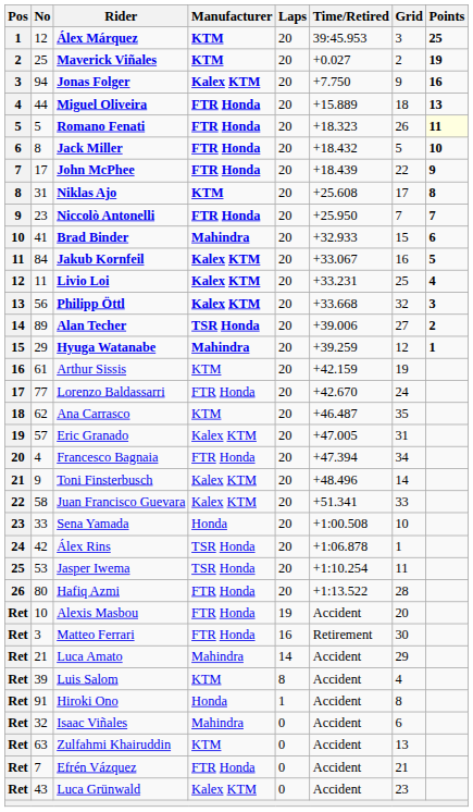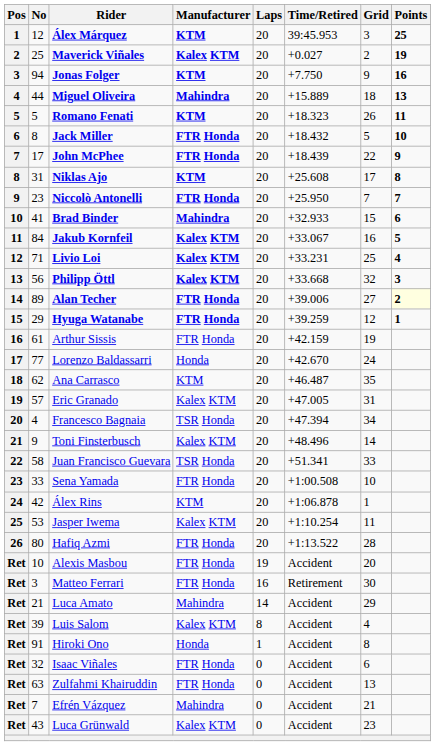 <table class="wikitable" style="font-size: 95%;">
 <tr>
 <th>Pos</th>
 <th>No</th>
 <th>Rider</th>
 <th>Manufacturer</th>
 <th>Laps</th>
 <th>Time/Retired</th>
 <th>Grid</th>
 <th>Points</th>
 </tr>
 <tr>
 <th>1</th>
 <td>12</td>
 <td> <strong><a href='#'>Álex Márquez</a></strong></td>
 <td><strong><a href='#'>KTM</a></strong></td>
 <td>20</td>
 <td>39:45.953</td>
 <td>3</td>
 <td><strong>25</strong></td>
 </tr>
 <tr>
 <th>2</th>
 <td>25</td>
 <td> <strong><a href='#'>Maverick Viñales</a></strong></td>
-<td><strong><a href='#'>KTM</a></strong></td>
+<td><strong><a href='#'>Kalex</a> <a href='#'>KTM</a></strong></td>
 <td>20</td>
 <td>+0.027</td>
 <td>2</td>
 <td><strong>19</strong></td>
 </tr>
 <tr>
 <th>3</th>
 <td>94</td>
 <td> <strong><a href='#'>Jonas Folger</a></strong></td>
-<td><strong><a href='#'>Kalex</a> <a href='#'>KTM</a></strong></td>
+<td><strong><a href='#'>KTM</a></strong></td>
 <td>20</td>
 <td>+7.750</td>
 <td>9</td>
 <td><strong>16</strong></td>
 </tr>
 <tr>
 <th>4</th>
 <td>44</td>
 <td> <strong><a href='#'>Miguel Oliveira</a></strong></td>
-<td><strong><a href='#'>FTR</a> <a href='#'>Honda</a></strong></td>
+<td><strong><a href='#'>Mahindra</a></strong></td>
 <td>20</td>
 <td>+15.889</td>
 <td>18</td>
 <td><strong>13</strong></td>
 </tr>
 <tr>
 <th>5</th>
 <td>5</td>
 <td> <strong><a href='#'>Romano Fenati</a></strong></td>
-<td><strong><a href='#'>FTR</a> <a href='#'>Honda</a></strong></td>
+<td><strong><a href='#'>KTM</a></strong></td>
 <td>20</td>
 <td>+18.323</td>
 <td>26</td>
-<td style="background: lightyellow;"><strong>11</strong></td>
+<td><strong>11</strong></td>
 </tr>
 <tr>
 <th>6</th>
 <td>8</td>
 <td> <strong><a href='#'>Jack Miller</a></strong></td>
 <td><strong><a href='#'>FTR</a> <a href='#'>Honda</a></strong></td>
 <td>20</td>
 <td>+18.432</td>
 <td>5</td>
 <td><strong>10</strong></td>
 </tr>
 <tr>
 <th>7</th>
 <td>17</td>
 <td> <strong><a href='#'>John McPhee</a></strong></td>
 <td><strong><a href='#'>FTR</a> <a href='#'>Honda</a></strong></td>
 <td>20</td>
 <td>+18.439</td>
 <td>22</td>
 <td><strong>9</strong></td>
 </tr>
 <tr>
 <th>8</th>
 <td>31</td>
 <td> <strong><a href='#'>Niklas Ajo</a></strong></td>
 <td><strong><a href='#'>KTM</a></strong></td>
 <td>20</td>
 <td>+25.608</td>
 <td>17</td>
 <td><strong>8</strong></td>
 </tr>
 <tr>
 <th>9</th>
 <td>23</td>
 <td> <strong><a href='#'>Niccolò Antonelli</a></strong></td>
 <td><strong><a href='#'>FTR</a> <a href='#'>Honda</a></strong></td>
 <td>20</td>
 <td>+25.950</td>
 <td>7</td>
 <td><strong>7</strong></td>
 </tr>
 <tr>
 <th>10</th>
 <td>41</td>
 <td> <strong><a href='#'>Brad Binder</a></strong></td>
 <td><strong><a href='#'>Mahindra</a></strong></td>
 <td>20</td>
 <td>+32.933</td>
 <td>15</td>
 <td><strong>6</strong></td>
 </tr>
 <tr>
 <th>11</th>
 <td>84</td>
 <td> <strong><a href='#'>Jakub Kornfeil</a></strong></td>
 <td><strong><a href='#'>Kalex</a> <a href='#'>KTM</a></strong></td>
 <td>20</td>
 <td>+33.067</td>
 <td>16</td>
 <td><strong>5</strong></td>
 </tr>
 <tr>
 <th>12</th>
-<td>11</td>
+<td>71</td>
 <td> <strong><a href='#'>Livio Loi</a></strong></td>
 <td><strong><a href='#'>Kalex</a> <a href='#'>KTM</a></strong></td>
 <td>20</td>
 <td>+33.231</td>
 <td>25</td>
 <td><strong>4</strong></td>
 </tr>
 <tr>
 <th>13</th>
 <td>56</td>
 <td> <strong><a href='#'>Philipp Öttl</a></strong></td>
 <td><strong><a href='#'>Kalex</a> <a href='#'>KTM</a></strong></td>
 <td>20</td>
 <td>+33.668</td>
 <td>32</td>
 <td><strong>3</strong></td>
 </tr>
 <tr>
 <th>14</th>
 <td>89</td>
 <td> <strong><a href='#'>Alan Techer</a></strong></td>
-<td><strong><a href='#'>TSR</a> <a href='#'>Honda</a></strong></td>
+<td><strong><a href='#'>FTR</a> <a href='#'>Honda</a></strong></td>
 <td>20</td>
 <td>+39.006</td>
 <td>27</td>
-<td><strong>2</strong></td>
+<td style="background: lightyellow;"><strong>2</strong></td>
 </tr>
 <tr>
 <th>15</th>
 <td>29</td>
 <td> <strong><a href='#'>Hyuga Watanabe</a></strong></td>
-<td><strong><a href='#'>Mahindra</a></strong></td>
+<td><strong><a href='#'>FTR</a> <a href='#'>Honda</a></strong></td>
 <td>20</td>
 <td>+39.259</td>
 <td>12</td>
 <td><strong>1</strong></td>
 </tr>
 <tr>
 <th>16</th>
 <td>61</td>
 <td> <a href='#'>Arthur Sissis</a></td>
-<td><a href='#'>KTM</a></td>
+<td><a href='#'>FTR</a> <a href='#'>Honda</a></td>
 <td>20</td>
 <td>+42.159</td>
 <td>19</td>
 <td></td>
 </tr>
 <tr>
 <th>17</th>
 <td>77</td>
 <td> <a href='#'>Lorenzo Baldassarri</a></td>
-<td><a href='#'>FTR</a> <a href='#'>Honda</a></td>
+<td><a href='#'>Honda</a></td>
 <td>20</td>
 <td>+42.670</td>
 <td>24</td>
 <td></td>
 </tr>
 <tr>
 <th>18</th>
 <td>62</td>
 <td> <a href='#'>Ana Carrasco</a></td>
 <td><a href='#'>KTM</a></td>
 <td>20</td>
 <td>+46.487</td>
 <td>35</td>
 <td></td>
 </tr>
 <tr>
 <th>19</th>
 <td>57</td>
 <td> <a href='#'>Eric Granado</a></td>
 <td><a href='#'>Kalex</a> <a href='#'>KTM</a></td>
 <td>20</td>
 <td>+47.005</td>
 <td>31</td>
 <td></td>
 </tr>
 <tr>
 <th>20</th>
 <td>4</td>
 <td> <a href='#'>Francesco Bagnaia</a></td>
-<td><a href='#'>FTR</a> <a href='#'>Honda</a></td>
+<td><a href='#'>TSR</a> <a href='#'>Honda</a></td>
 <td>20</td>
 <td>+47.394</td>
 <td>34</td>
 <td></td>
 </tr>
 <tr>
 <th>21</th>
 <td>9</td>
 <td> <a href='#'>Toni Finsterbusch</a></td>
 <td><a href='#'>Kalex</a> <a href='#'>KTM</a></td>
 <td>20</td>
 <td>+48.496</td>
 <td>14</td>
 <td></td>
 </tr>
 <tr>
 <th>22</th>
 <td>58</td>
 <td> <a href='#'>Juan Francisco Guevara</a></td>
-<td><a href='#'>Kalex</a> <a href='#'>KTM</a></td>
+<td><a href='#'>TSR</a> <a href='#'>Honda</a></td>
 <td>20</td>
 <td>+51.341</td>
 <td>33</td>
 <td></td>
 </tr>
 <tr>
 <th>23</th>
 <td>33</td>
 <td> <a href='#'>Sena Yamada</a></td>
-<td><a href='#'>Honda</a></td>
+<td><a href='#'>FTR</a> <a href='#'>Honda</a></td>
 <td>20</td>
 <td>+1:00.508</td>
 <td>10</td>
 <td></td>
 </tr>
 <tr>
 <th>24</th>
 <td>42</td>
 <td> <a href='#'>Álex Rins</a></td>
-<td><a href='#'>TSR</a> <a href='#'>Honda</a></td>
+<td><a href='#'>KTM</a></td>
 <td>20</td>
 <td>+1:06.878</td>
 <td>1</td>
 <td></td>
 </tr>
 <tr>
 <th>25</th>
 <td>53</td>
 <td> <a href='#'>Jasper Iwema</a></td>
-<td><a href='#'>TSR</a> <a href='#'>Honda</a></td>
+<td><a href='#'>Kalex</a> <a href='#'>KTM</a></td>
 <td>20</td>
 <td>+1:10.254</td>
 <td>11</td>
 <td></td>
 </tr>
 <tr>
 <th>26</th>
 <td>80</td>
 <td> <a href='#'>Hafiq Azmi</a></td>
 <td><a href='#'>FTR</a> <a href='#'>Honda</a></td>
 <td>20</td>
 <td>+1:13.522</td>
 <td>28</td>
 <td></td>
 </tr>
 <tr>
 <th>Ret</th>
 <td>10</td>
 <td> <a href='#'>Alexis Masbou</a></td>
 <td><a href='#'>FTR</a> <a href='#'>Honda</a></td>
 <td>19</td>
 <td>Accident</td>
 <td>20</td>
 <td></td>
 </tr>
 <tr>
 <th>Ret</th>
 <td>3</td>
 <td> <a href='#'>Matteo Ferrari</a></td>
 <td><a href='#'>FTR</a> <a href='#'>Honda</a></td>
 <td>16</td>
 <td>Retirement</td>
 <td>30</td>
 <td></td>
 </tr>
 <tr>
 <th>Ret</th>
 <td>21</td>
 <td> <a href='#'>Luca Amato</a></td>
 <td><a href='#'>Mahindra</a></td>
 <td>14</td>
 <td>Accident</td>
 <td>29</td>
 <td></td>
 </tr>
 <tr>
 <th>Ret</th>
 <td>39</td>
 <td> <a href='#'>Luis Salom</a></td>
-<td><a href='#'>KTM</a></td>
+<td><a href='#'>Kalex</a> <a href='#'>KTM</a></td>
 <td>8</td>
 <td>Accident</td>
 <td>4</td>
 <td></td>
 </tr>
 <tr>
 <th>Ret</th>
 <td>91</td>
 <td> <a href='#'>Hiroki Ono</a></td>
 <td><a href='#'>Honda</a></td>
 <td>1</td>
 <td>Accident</td>
 <td>8</td>
 <td></td>
 </tr>
 <tr>
 <th>Ret</th>
 <td>32</td>
 <td> <a href='#'>Isaac Viñales</a></td>
-<td><a href='#'>Mahindra</a></td>
+<td><a href='#'>FTR</a> <a href='#'>Honda</a></td>
 <td>0</td>
 <td>Accident</td>
 <td>6</td>
 <td></td>
 </tr>
 <tr>
 <th>Ret</th>
 <td>63</td>
 <td> <a href='#'>Zulfahmi Khairuddin</a></td>
-<td><a href='#'>KTM</a></td>
+<td><a href='#'>FTR</a> <a href='#'>Honda</a></td>
 <td>0</td>
 <td>Accident</td>
 <td>13</td>
 <td></td>
 </tr>
 <tr>
 <th>Ret</th>
 <td>7</td>
 <td> <a href='#'>Efrén Vázquez</a></td>
-<td><a href='#'>FTR</a> <a href='#'>Honda</a></td>
+<td><a href='#'>Mahindra</a></td>
 <td>0</td>
 <td>Accident</td>
 <td>21</td>
 <td></td>
 </tr>
 <tr>
 <th>Ret</th>
 <td>43</td>
 <td> <a href='#'>Luca Grünwald</a></td>
 <td><a href='#'>Kalex</a> <a href='#'>KTM</a></td>
 <td>0</td>
 <td>Accident</td>
 <td>23</td>
 <td></td>
 </tr>
 <tr>
 <th colspan=8></th>
 </tr>
 </table>
